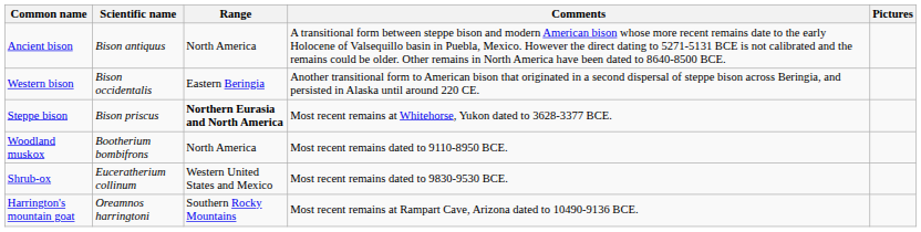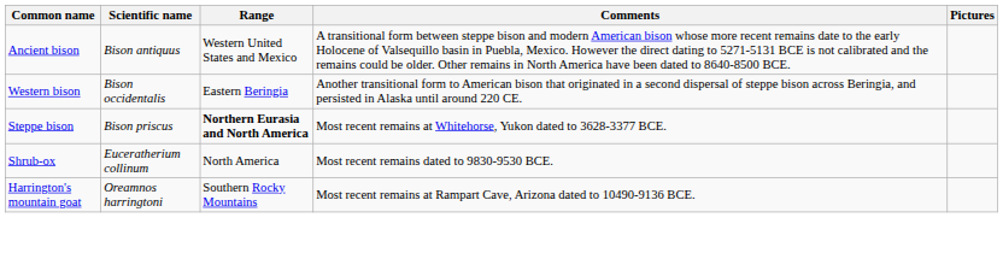 <table class="wikitable">
 <tr>
 <th>Common name</th>
 <th>Scientific name</th>
 <th>Range</th>
 <th class="unsortable">Comments</th>
 <th>Pictures</th>
 </tr>
 <tr>
 <td><a href='#'>Ancient bison</a></td>
 <td><em>Bison antiquus</em></td>
-<td>North America</td>
+<td>Western United States and Mexico</td>
 <td>A transitional form between steppe bison and modern <a href='#'>American bison</a> whose more recent remains date to the early Holocene of Valsequillo basin in Puebla, Mexico. However the direct dating to 5271-5131 BCE is not calibrated and the remains could be older. Other remains in North America have been dated to 8640-8500 BCE.</td>
 <td></td>
 </tr>
 <tr>
 <td><a href='#'>Western bison</a></td>
 <td><em>Bison occidentalis</em></td>
 <td>Eastern <a href='#'>Beringia</a></td>
 <td>Another transitional form to American bison that originated in a second dispersal of steppe bison across Beringia, and persisted in Alaska until around 220 CE.</td>
 <td></td>
 </tr>
 <tr>
 <td><a href='#'>Steppe bison</a></td>
 <td><em>Bison priscus</em></td>
 <td><strong>Northern Eurasia and North America</strong></td>
 <td>Most recent remains at <a href='#'>Whitehorse</a>, Yukon dated to 3628-3377 BCE.</td>
 <td></td>
 </tr>
 <tr>
-<td><a href='#'>Woodland muskox</a></td>
-<td><em>Bootherium bombifrons</em></td>
-<td>North America</td>
-<td>Most recent remains dated to 9110-8950 BCE.</td>
-<td></td>
-</tr>
-<tr>
 <td><a href='#'>Shrub-ox</a></td>
 <td><em>Euceratherium collinum</em></td>
-<td>Western United States and Mexico</td>
+<td>North America</td>
 <td>Most recent remains dated to 9830-9530 BCE.</td>
 <td></td>
 </tr>
 <tr>
 <td><a href='#'>Harrington's mountain goat</a></td>
 <td><em>Oreamnos harringtoni</em></td>
 <td>Southern <a href='#'>Rocky Mountains</a></td>
 <td>Most recent remains at Rampart Cave, Arizona dated to 10490-9136 BCE.</td>
 <td></td>
 </tr>
 </table>
